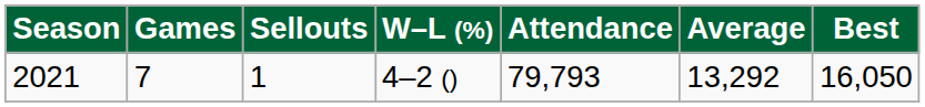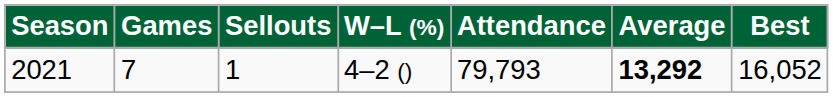 <table class="wikitable">
 <tr style="background: #006338; color: #FFFFFF" align="center">
 <td><strong>Season</strong></td>
 <td><strong>Games</strong></td>
 <td><strong>Sellouts</strong></td>
 <td><strong>W–L  <small>(%)</small> </strong></td>
 <td><strong>Attendance</strong></td>
 <td><strong>Average</strong></td>
 <td><strong>Best</strong></td>
 </tr>
 <tr>
 <td>2021</td>
 <td>7</td>
 <td>1</td>
 <td>4–2 <small>()</small></td>
 <td>79,793</td>
-<td>13,292</td>
-<td>16,050</td>
+<td><strong>13,292</strong></td>
+<td>16,052</td>
 </tr>
 </table>
